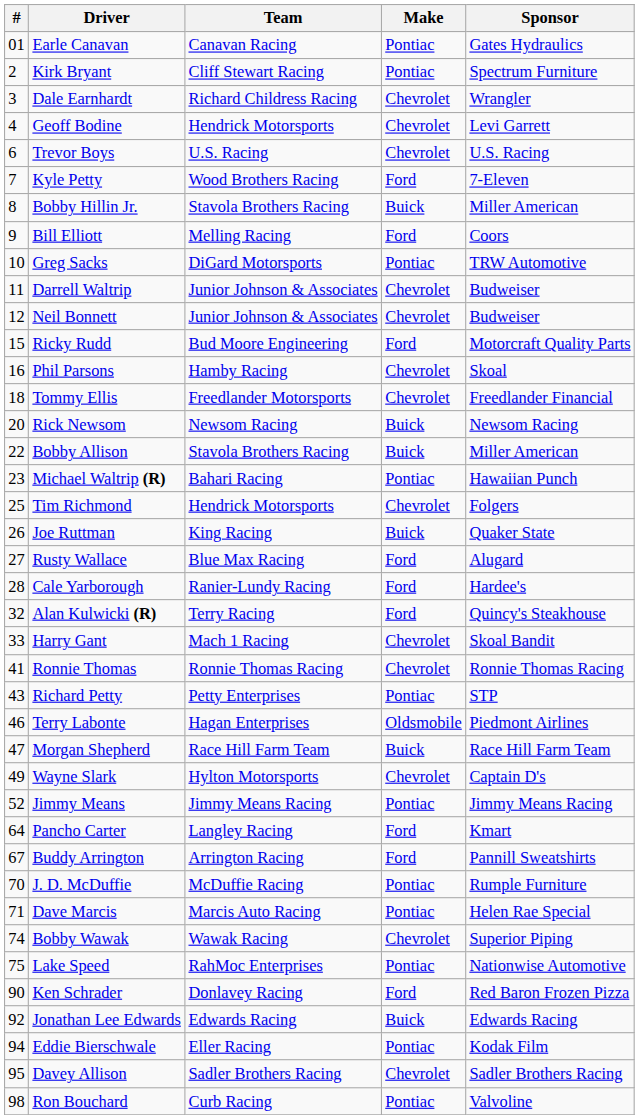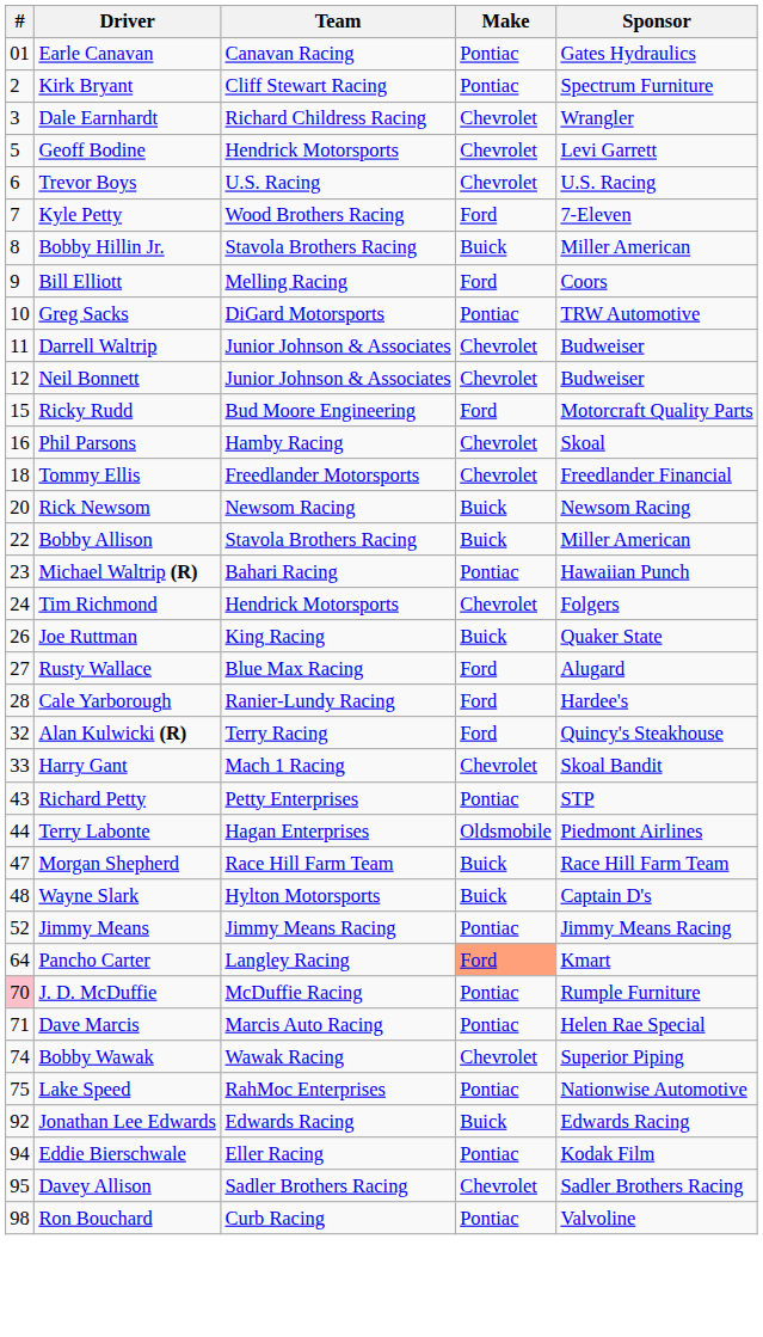 <table class="wikitable" style="font-size:95%">
 <tr>
 <th>#</th>
 <th>Driver</th>
 <th>Team</th>
 <th>Make</th>
 <th>Sponsor</th>
 </tr>
 <tr>
 <td>01</td>
 <td><a href='#'>Earle Canavan</a></td>
 <td><a href='#'>Canavan Racing</a></td>
 <td><a href='#'>Pontiac</a></td>
 <td><a href='#'>Gates Hydraulics</a></td>
 </tr>
 <tr>
 <td>2</td>
 <td><a href='#'>Kirk Bryant</a></td>
 <td><a href='#'>Cliff Stewart Racing</a></td>
 <td><a href='#'>Pontiac</a></td>
 <td><a href='#'>Spectrum Furniture</a></td>
 </tr>
 <tr>
 <td>3</td>
 <td><a href='#'>Dale Earnhardt</a></td>
 <td><a href='#'>Richard Childress Racing</a></td>
 <td><a href='#'>Chevrolet</a></td>
 <td><a href='#'>Wrangler</a></td>
 </tr>
 <tr>
-<td>4</td>
+<td>5</td>
 <td><a href='#'>Geoff Bodine</a></td>
 <td><a href='#'>Hendrick Motorsports</a></td>
 <td><a href='#'>Chevrolet</a></td>
 <td><a href='#'>Levi Garrett</a></td>
 </tr>
 <tr>
 <td>6</td>
 <td><a href='#'>Trevor Boys</a></td>
 <td><a href='#'>U.S. Racing</a></td>
 <td><a href='#'>Chevrolet</a></td>
 <td><a href='#'>U.S. Racing</a></td>
 </tr>
 <tr>
 <td>7</td>
 <td><a href='#'>Kyle Petty</a></td>
 <td><a href='#'>Wood Brothers Racing</a></td>
 <td><a href='#'>Ford</a></td>
 <td><a href='#'>7-Eleven</a></td>
 </tr>
 <tr>
 <td>8</td>
 <td><a href='#'>Bobby Hillin Jr.</a></td>
 <td><a href='#'>Stavola Brothers Racing</a></td>
 <td><a href='#'>Buick</a></td>
 <td><a href='#'>Miller American</a></td>
 </tr>
 <tr>
 <td>9</td>
 <td><a href='#'>Bill Elliott</a></td>
 <td><a href='#'>Melling Racing</a></td>
 <td><a href='#'>Ford</a></td>
 <td><a href='#'>Coors</a></td>
 </tr>
 <tr>
 <td>10</td>
 <td><a href='#'>Greg Sacks</a></td>
 <td><a href='#'>DiGard Motorsports</a></td>
 <td><a href='#'>Pontiac</a></td>
 <td><a href='#'>TRW Automotive</a></td>
 </tr>
 <tr>
 <td>11</td>
 <td><a href='#'>Darrell Waltrip</a></td>
 <td><a href='#'>Junior Johnson & Associates</a></td>
 <td><a href='#'>Chevrolet</a></td>
 <td><a href='#'>Budweiser</a></td>
 </tr>
 <tr>
 <td>12</td>
 <td><a href='#'>Neil Bonnett</a></td>
 <td><a href='#'>Junior Johnson & Associates</a></td>
 <td><a href='#'>Chevrolet</a></td>
 <td><a href='#'>Budweiser</a></td>
 </tr>
 <tr>
 <td>15</td>
 <td><a href='#'>Ricky Rudd</a></td>
 <td><a href='#'>Bud Moore Engineering</a></td>
 <td><a href='#'>Ford</a></td>
 <td><a href='#'>Motorcraft Quality Parts</a></td>
 </tr>
 <tr>
 <td>16</td>
 <td><a href='#'>Phil Parsons</a></td>
 <td><a href='#'>Hamby Racing</a></td>
 <td><a href='#'>Chevrolet</a></td>
 <td><a href='#'>Skoal</a></td>
 </tr>
 <tr>
 <td>18</td>
 <td><a href='#'>Tommy Ellis</a></td>
 <td><a href='#'>Freedlander Motorsports</a></td>
 <td><a href='#'>Chevrolet</a></td>
 <td><a href='#'>Freedlander Financial</a></td>
 </tr>
 <tr>
 <td>20</td>
 <td><a href='#'>Rick Newsom</a></td>
 <td><a href='#'>Newsom Racing</a></td>
 <td><a href='#'>Buick</a></td>
 <td><a href='#'>Newsom Racing</a></td>
 </tr>
 <tr>
 <td>22</td>
 <td><a href='#'>Bobby Allison</a></td>
 <td><a href='#'>Stavola Brothers Racing</a></td>
 <td><a href='#'>Buick</a></td>
 <td><a href='#'>Miller American</a></td>
 </tr>
 <tr>
 <td>23</td>
 <td><a href='#'>Michael Waltrip</a> <strong>(R)</strong></td>
 <td><a href='#'>Bahari Racing</a></td>
 <td><a href='#'>Pontiac</a></td>
 <td><a href='#'>Hawaiian Punch</a></td>
 </tr>
 <tr>
-<td>25</td>
+<td>24</td>
 <td><a href='#'>Tim Richmond</a></td>
 <td><a href='#'>Hendrick Motorsports</a></td>
 <td><a href='#'>Chevrolet</a></td>
 <td><a href='#'>Folgers</a></td>
 </tr>
 <tr>
 <td>26</td>
 <td><a href='#'>Joe Ruttman</a></td>
 <td><a href='#'>King Racing</a></td>
 <td><a href='#'>Buick</a></td>
 <td><a href='#'>Quaker State</a></td>
 </tr>
 <tr>
 <td>27</td>
 <td><a href='#'>Rusty Wallace</a></td>
 <td><a href='#'>Blue Max Racing</a></td>
 <td><a href='#'>Ford</a></td>
 <td><a href='#'>Alugard</a></td>
 </tr>
 <tr>
 <td>28</td>
 <td><a href='#'>Cale Yarborough</a></td>
 <td><a href='#'>Ranier-Lundy Racing</a></td>
 <td><a href='#'>Ford</a></td>
 <td><a href='#'>Hardee's</a></td>
 </tr>
 <tr>
 <td>32</td>
 <td><a href='#'>Alan Kulwicki</a> <strong>(R)</strong></td>
 <td><a href='#'>Terry Racing</a></td>
 <td><a href='#'>Ford</a></td>
 <td><a href='#'>Quincy's Steakhouse</a></td>
 </tr>
 <tr>
 <td>33</td>
 <td><a href='#'>Harry Gant</a></td>
 <td><a href='#'>Mach 1 Racing</a></td>
 <td><a href='#'>Chevrolet</a></td>
 <td><a href='#'>Skoal Bandit</a></td>
 </tr>
 <tr>
-<td>41</td>
-<td><a href='#'>Ronnie Thomas</a></td>
-<td><a href='#'>Ronnie Thomas Racing</a></td>
-<td><a href='#'>Chevrolet</a></td>
-<td><a href='#'>Ronnie Thomas Racing</a></td>
-</tr>
-<tr>
 <td>43</td>
 <td><a href='#'>Richard Petty</a></td>
 <td><a href='#'>Petty Enterprises</a></td>
 <td><a href='#'>Pontiac</a></td>
 <td><a href='#'>STP</a></td>
 </tr>
 <tr>
-<td>46</td>
+<td>44</td>
 <td><a href='#'>Terry Labonte</a></td>
 <td><a href='#'>Hagan Enterprises</a></td>
 <td><a href='#'>Oldsmobile</a></td>
 <td><a href='#'>Piedmont Airlines</a></td>
 </tr>
 <tr>
 <td>47</td>
 <td><a href='#'>Morgan Shepherd</a></td>
 <td><a href='#'>Race Hill Farm Team</a></td>
 <td><a href='#'>Buick</a></td>
 <td><a href='#'>Race Hill Farm Team</a></td>
 </tr>
 <tr>
-<td>49</td>
+<td>48</td>
 <td><a href='#'>Wayne Slark</a></td>
 <td><a href='#'>Hylton Motorsports</a></td>
-<td><a href='#'>Chevrolet</a></td>
+<td><a href='#'>Buick</a></td>
 <td><a href='#'>Captain D's</a></td>
 </tr>
 <tr>
 <td>52</td>
 <td><a href='#'>Jimmy Means</a></td>
 <td><a href='#'>Jimmy Means Racing</a></td>
 <td><a href='#'>Pontiac</a></td>
 <td><a href='#'>Jimmy Means Racing</a></td>
 </tr>
 <tr>
 <td>64</td>
 <td><a href='#'>Pancho Carter</a></td>
 <td><a href='#'>Langley Racing</a></td>
-<td><a href='#'>Ford</a></td>
+<td style="background: lightsalmon;"><a href='#'>Ford</a></td>
 <td><a href='#'>Kmart</a></td>
 </tr>
 <tr>
-<td>67</td>
-<td><a href='#'>Buddy Arrington</a></td>
-<td><a href='#'>Arrington Racing</a></td>
-<td><a href='#'>Ford</a></td>
-<td><a href='#'>Pannill Sweatshirts</a></td>
-</tr>
-<tr>
-<td>70</td>
+<td style="background: pink;">70</td>
 <td><a href='#'>J. D. McDuffie</a></td>
 <td><a href='#'>McDuffie Racing</a></td>
 <td><a href='#'>Pontiac</a></td>
 <td><a href='#'>Rumple Furniture</a></td>
 </tr>
 <tr>
 <td>71</td>
 <td><a href='#'>Dave Marcis</a></td>
 <td><a href='#'>Marcis Auto Racing</a></td>
 <td><a href='#'>Pontiac</a></td>
 <td><a href='#'>Helen Rae Special</a></td>
 </tr>
 <tr>
 <td>74</td>
 <td><a href='#'>Bobby Wawak</a></td>
 <td><a href='#'>Wawak Racing</a></td>
 <td><a href='#'>Chevrolet</a></td>
 <td><a href='#'>Superior Piping</a></td>
 </tr>
 <tr>
 <td>75</td>
 <td><a href='#'>Lake Speed</a></td>
 <td><a href='#'>RahMoc Enterprises</a></td>
 <td><a href='#'>Pontiac</a></td>
 <td><a href='#'>Nationwise Automotive</a></td>
-</tr>
-<tr>
-<td>90</td>
-<td><a href='#'>Ken Schrader</a></td>
-<td><a href='#'>Donlavey Racing</a></td>
-<td><a href='#'>Ford</a></td>
-<td><a href='#'>Red Baron Frozen Pizza</a></td>
 </tr>
 <tr>
 <td>92</td>
 <td><a href='#'>Jonathan Lee Edwards</a></td>
 <td><a href='#'>Edwards Racing</a></td>
 <td><a href='#'>Buick</a></td>
 <td><a href='#'>Edwards Racing</a></td>
 </tr>
 <tr>
 <td>94</td>
 <td><a href='#'>Eddie Bierschwale</a></td>
 <td><a href='#'>Eller Racing</a></td>
 <td><a href='#'>Pontiac</a></td>
 <td><a href='#'>Kodak Film</a></td>
 </tr>
 <tr>
 <td>95</td>
 <td><a href='#'>Davey Allison</a></td>
 <td><a href='#'>Sadler Brothers Racing</a></td>
 <td><a href='#'>Chevrolet</a></td>
 <td><a href='#'>Sadler Brothers Racing</a></td>
 </tr>
 <tr>
 <td>98</td>
 <td><a href='#'>Ron Bouchard</a></td>
 <td><a href='#'>Curb Racing</a></td>
 <td><a href='#'>Pontiac</a></td>
 <td><a href='#'>Valvoline</a></td>
 </tr>
 </table>
